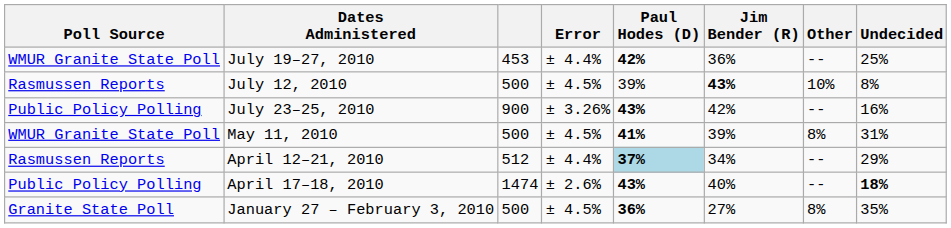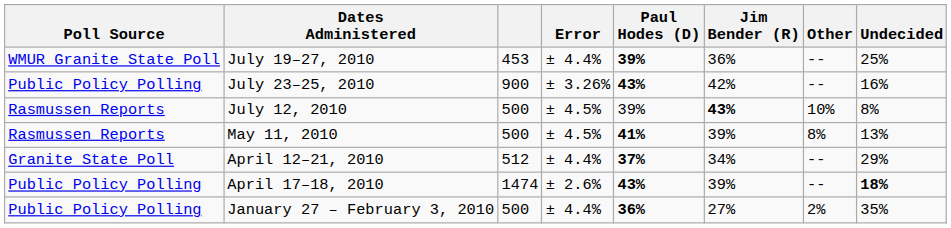 <table class="wikitable">
 <tr valign=bottom>
 <th>Poll Source</th>
 <th>Dates<br>Administered</th>
 <th></th>
 <th><br>Error</th>
 <th>Paul<br>Hodes (D)</th>
 <th>Jim<br>Bender (R)</th>
 <th>Other</th>
 <th>Undecided</th>
 </tr>
 <tr>
 <td><a href='#'>WMUR Granite State Poll</a></td>
 <td>July 19–27, 2010</td>
 <td>453</td>
 <td>± 4.4%</td>
-<td><strong>42%</strong></td>
+<td><strong>39%</strong></td>
 <td>36%</td>
 <td>--</td>
 <td>25%</td>
+</tr>
+<tr>
+<td><a href='#'>Public Policy Polling</a></td>
+<td>July 23–25, 2010</td>
+<td>900</td>
+<td>± 3.26%</td>
+<td><strong>43%</strong></td>
+<td>42%</td>
+<td>--</td>
+<td>16%</td>
 </tr>
 <tr>
 <td><a href='#'>Rasmussen Reports</a></td>
 <td>July 12, 2010</td>
 <td>500</td>
 <td>± 4.5%</td>
 <td>39%</td>
 <td><strong>43%</strong></td>
 <td>10%</td>
 <td>8%</td>
 </tr>
 <tr>
-<td><a href='#'>Public Policy Polling</a></td>
-<td>July 23–25, 2010</td>
-<td>900</td>
-<td>± 3.26%</td>
-<td><strong>43%</strong></td>
-<td>42%</td>
-<td>--</td>
-<td>16%</td>
-</tr>
-<tr>
-<td><a href='#'>WMUR Granite State Poll</a></td>
+<td><a href='#'>Rasmussen Reports</a></td>
 <td>May 11, 2010</td>
 <td>500</td>
 <td>± 4.5%</td>
 <td><strong>41%</strong></td>
 <td>39%</td>
 <td>8%</td>
-<td>31%</td>
+<td>13%</td>
 </tr>
 <tr>
-<td><a href='#'>Rasmussen Reports</a></td>
+<td><a href='#'>Granite State Poll</a></td>
 <td>April 12–21, 2010</td>
 <td>512</td>
 <td>± 4.4%</td>
-<td style="background: lightblue;"><strong>37%</strong></td>
+<td><strong>37%</strong></td>
 <td>34%</td>
 <td>--</td>
 <td>29%</td>
 </tr>
 <tr>
 <td><a href='#'>Public Policy Polling</a></td>
 <td>April 17–18, 2010</td>
 <td>1474</td>
 <td>± 2.6%</td>
 <td><strong>43%</strong></td>
-<td>40%</td>
+<td>39%</td>
 <td>--</td>
 <td><strong>18%</strong></td>
 </tr>
 <tr>
-<td><a href='#'>Granite State Poll</a></td>
+<td><a href='#'>Public Policy Polling</a></td>
 <td>January 27 – February 3, 2010</td>
 <td>500</td>
-<td>± 4.5%</td>
+<td>± 4.4%</td>
 <td><strong>36%</strong></td>
 <td>27%</td>
-<td>8%</td>
+<td>2%</td>
 <td>35%</td>
 </tr>
 </table>
